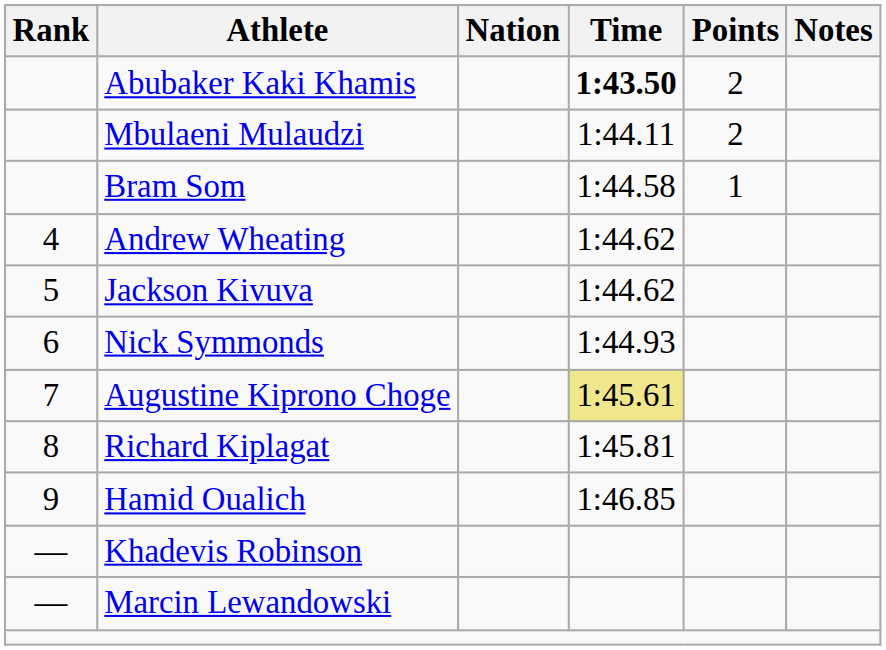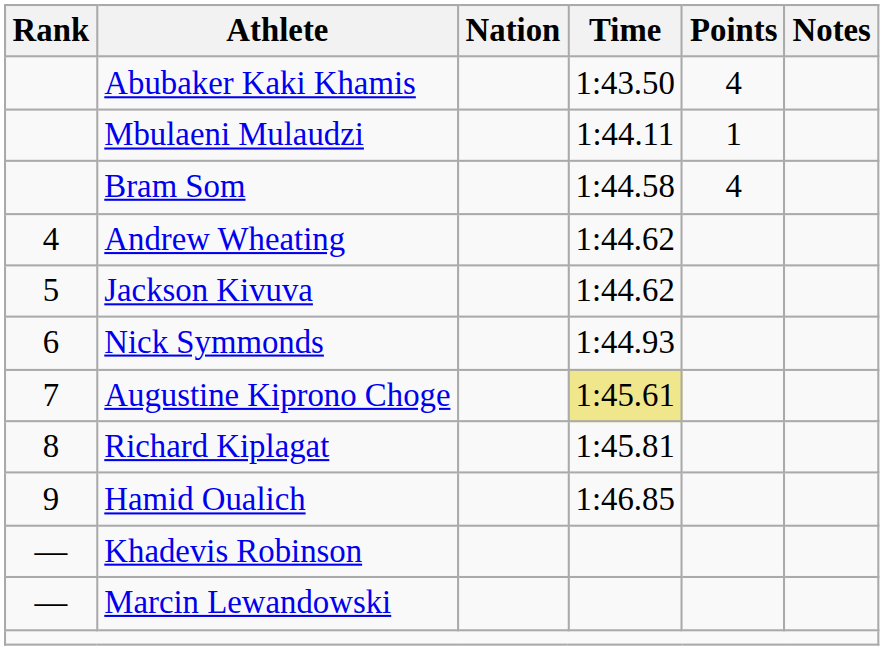 <table class="wikitable mw-datatable sortable" style="text-align:center;">
 <tr>
 <th>Rank</th>
 <th>Athlete</th>
 <th>Nation</th>
 <th>Time</th>
 <th>Points</th>
 <th>Notes</th>
 </tr>
 <tr>
 <td></td>
 <td align=left><a href='#'>Abubaker Kaki Khamis</a></td>
 <td align=left></td>
-<td><strong>1:43.50</strong></td>
-<td>2</td>
+<td>1:43.50</td>
+<td>4</td>
 <td></td>
 </tr>
 <tr>
 <td></td>
 <td align=left><a href='#'>Mbulaeni Mulaudzi</a></td>
 <td align=left></td>
 <td>1:44.11</td>
-<td>2</td>
+<td>1</td>
 <td></td>
 </tr>
 <tr>
 <td></td>
 <td align=left><a href='#'>Bram Som</a></td>
 <td align=left></td>
 <td>1:44.58</td>
-<td>1</td>
+<td>4</td>
 <td></td>
 </tr>
 <tr>
 <td>4</td>
 <td align=left><a href='#'>Andrew Wheating</a></td>
 <td align=left></td>
 <td>1:44.62</td>
 <td></td>
 <td></td>
 </tr>
 <tr>
 <td>5</td>
 <td align=left><a href='#'>Jackson Kivuva</a></td>
 <td align=left></td>
 <td>1:44.62</td>
 <td></td>
 <td></td>
 </tr>
 <tr>
 <td>6</td>
 <td align=left><a href='#'>Nick Symmonds</a></td>
 <td align=left></td>
 <td>1:44.93</td>
 <td></td>
 <td></td>
 </tr>
 <tr>
 <td>7</td>
 <td align=left><a href='#'>Augustine Kiprono Choge</a></td>
 <td align=left></td>
 <td style="background: khaki;">1:45.61</td>
 <td></td>
 <td></td>
 </tr>
 <tr>
 <td>8</td>
 <td align=left><a href='#'>Richard Kiplagat</a></td>
 <td align=left></td>
 <td>1:45.81</td>
 <td></td>
 <td></td>
 </tr>
 <tr>
 <td>9</td>
 <td align=left><a href='#'>Hamid Oualich</a></td>
 <td align=left></td>
 <td>1:46.85</td>
 <td></td>
 <td></td>
 </tr>
 <tr>
 <td>—</td>
 <td align=left><a href='#'>Khadevis Robinson</a></td>
 <td align=left></td>
 <td></td>
 <td></td>
 <td></td>
 </tr>
 <tr>
 <td>—</td>
 <td align=left><a href='#'>Marcin Lewandowski</a></td>
 <td align=left></td>
 <td></td>
 <td></td>
 <td></td>
 </tr>
 <tr class="sortbottom">
 <td colspan=6></td>
 </tr>
 </table>
